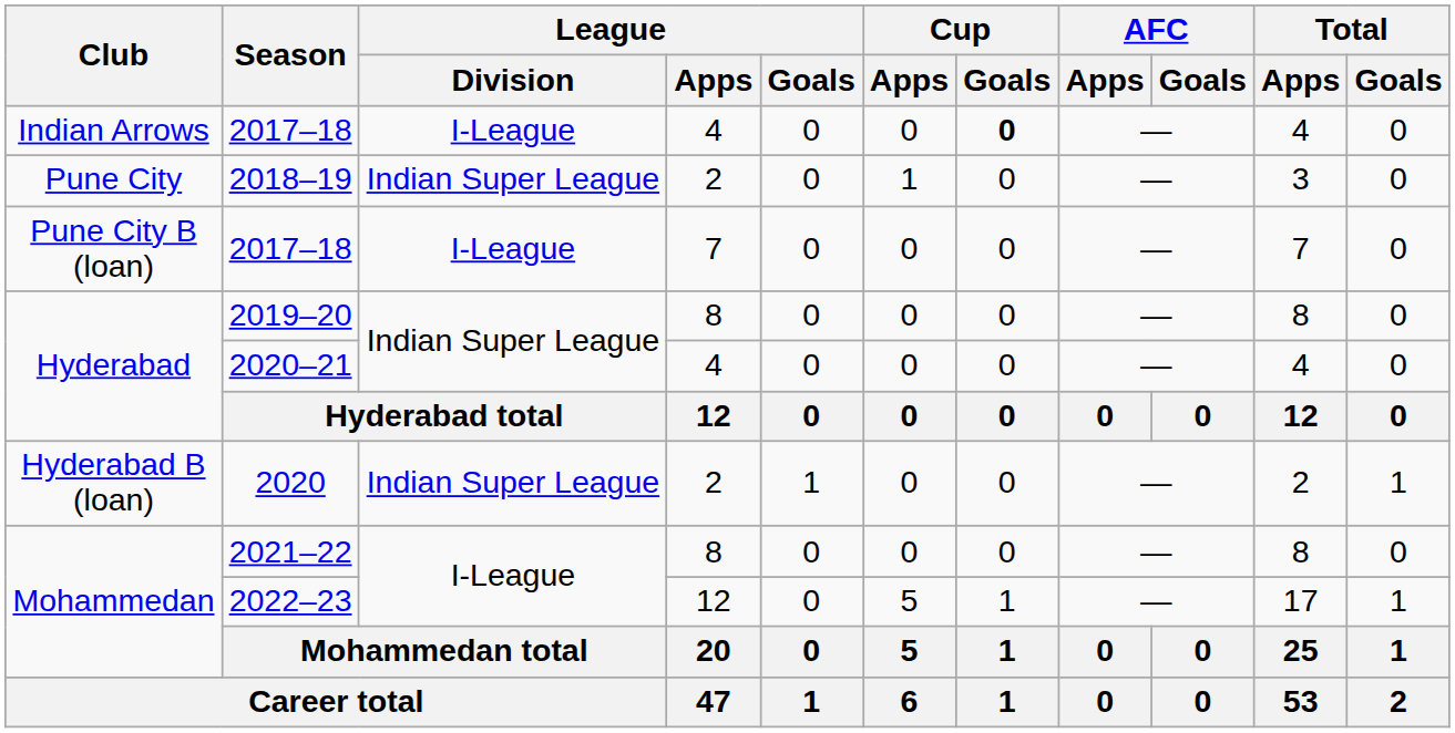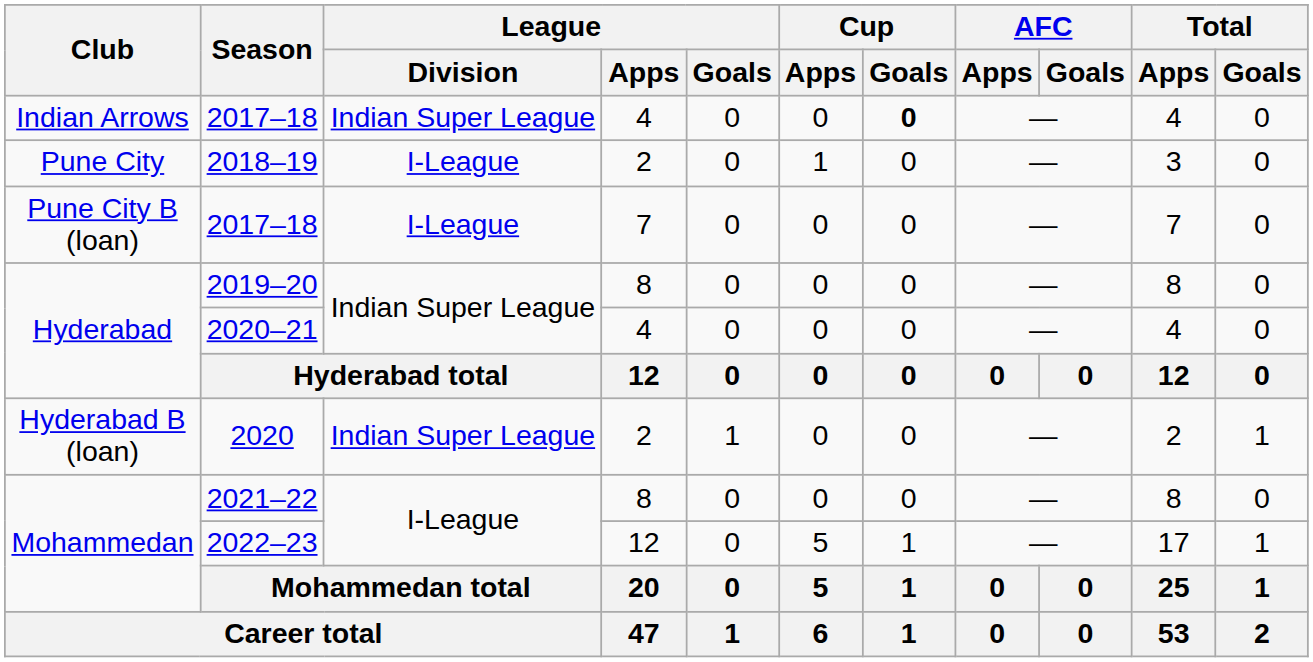 <table class="wikitable" style="text-align: center;">
 <tr>
 <th rowspan="2">Club</th>
 <th rowspan="2">Season</th>
 <th colspan="3">League</th>
 <th colspan="2">Cup</th>
 <th colspan="2"><a href='#'>AFC</a></th>
 <th colspan="2">Total</th>
 </tr>
 <tr>
 <th>Division</th>
 <th>Apps</th>
 <th>Goals</th>
 <th>Apps</th>
 <th>Goals</th>
 <th>Apps</th>
 <th>Goals</th>
 <th>Apps</th>
 <th>Goals</th>
 </tr>
 <tr>
 <td rowspan="1"><a href='#'>Indian Arrows</a></td>
 <td><a href='#'>2017–18</a></td>
-<td rowspan="1"><a href='#'>I-League</a></td>
+<td rowspan="1"><a href='#'>Indian Super League</a></td>
 <td>4</td>
 <td>0</td>
 <td>0</td>
 <td><strong>0</strong></td>
 <td colspan="2">—</td>
 <td>4</td>
 <td>0</td>
 </tr>
 <tr>
 <td rowspan="1"><a href='#'>Pune City</a></td>
 <td><a href='#'>2018–19</a></td>
-<td rowspan="1"><a href='#'>Indian Super League</a></td>
+<td rowspan="1"><a href='#'>I-League</a></td>
 <td>2</td>
 <td>0</td>
 <td>1</td>
 <td>0</td>
 <td colspan="2">—</td>
 <td>3</td>
 <td>0</td>
 </tr>
 <tr>
 <td rowspan="1"><a href='#'>Pune City B</a> <br>(loan)</td>
 <td><a href='#'>2017–18</a></td>
 <td rowspan="1"><a href='#'>I-League</a></td>
 <td>7</td>
 <td>0</td>
 <td>0</td>
 <td>0</td>
 <td colspan="2">—</td>
 <td>7</td>
 <td>0</td>
 </tr>
 <tr>
 <td rowspan="3"><a href='#'>Hyderabad</a></td>
 <td><a href='#'>2019–20</a></td>
 <td rowspan="2">Indian Super League</td>
 <td>8</td>
 <td>0</td>
 <td>0</td>
 <td>0</td>
 <td colspan="2">—</td>
 <td>8</td>
 <td>0</td>
 </tr>
 <tr>
 <td><a href='#'>2020–21</a></td>
 <td>4</td>
 <td>0</td>
 <td>0</td>
 <td>0</td>
 <td colspan="2">—</td>
 <td>4</td>
 <td>0</td>
 </tr>
 <tr>
 <th colspan="2">Hyderabad total</th>
 <th>12</th>
 <th>0</th>
 <th>0</th>
 <th>0</th>
 <th>0</th>
 <th>0</th>
 <th>12</th>
 <th>0</th>
 </tr>
 <tr>
 <td rowspan="1"><a href='#'>Hyderabad B</a> <br>(loan)</td>
 <td><a href='#'>2020</a></td>
 <td rowspan="1"><a href='#'>Indian Super League</a></td>
 <td>2</td>
 <td>1</td>
 <td>0</td>
 <td>0</td>
 <td colspan="2">—</td>
 <td>2</td>
 <td>1</td>
 </tr>
 <tr>
 <td rowspan="3"><a href='#'>Mohammedan</a></td>
 <td><a href='#'>2021–22</a></td>
 <td rowspan="2">I-League</td>
 <td>8</td>
 <td>0</td>
 <td>0</td>
 <td>0</td>
 <td colspan="2">—</td>
 <td>8</td>
 <td>0</td>
 </tr>
 <tr>
 <td><a href='#'>2022–23</a></td>
 <td>12</td>
 <td>0</td>
 <td>5</td>
 <td>1</td>
 <td colspan="2">—</td>
 <td>17</td>
 <td>1</td>
 </tr>
 <tr>
 <th colspan="2">Mohammedan total</th>
 <th>20</th>
 <th>0</th>
 <th>5</th>
 <th>1</th>
 <th>0</th>
 <th>0</th>
 <th>25</th>
 <th>1</th>
 </tr>
 <tr>
 <th colspan="3">Career total</th>
 <th>47</th>
 <th>1</th>
 <th>6</th>
 <th>1</th>
 <th>0</th>
 <th>0</th>
 <th>53</th>
 <th>2</th>
 </tr>
 </table>
